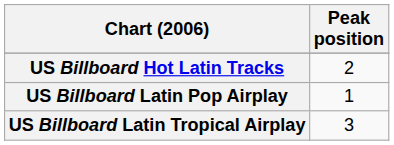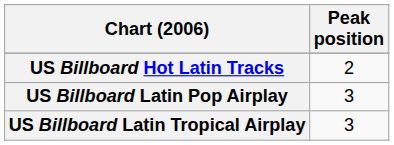 <table class="wikitable plainrowheaders">
 <tr>
 <th>Chart (2006)</th>
 <th>Peak<br>position</th>
 </tr>
 <tr>
 </tr>
 <tr>
 <th scope="row">US <em>Billboard</em> <a href='#'>Hot Latin Tracks</a></th>
 <td align="center">2</td>
 </tr>
 <tr>
 <th scope="row">US <em>Billboard</em> Latin Pop Airplay</th>
-<td align="center">1</td>
+<td align="center">3</td>
 </tr>
 <tr>
 <th scope="row">US <em>Billboard</em> Latin Tropical Airplay</th>
 <td align="center">3</td>
 </tr>
 </table>
